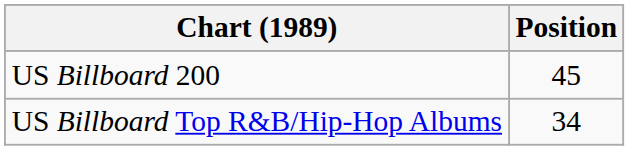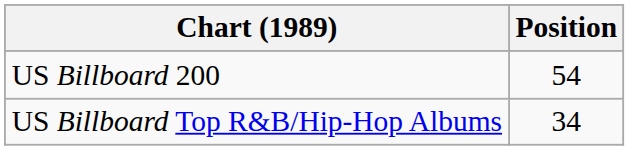 <table class="wikitable sortable">
 <tr>
 <th scope="col">Chart (1989)</th>
 <th scope="col">Position</th>
 </tr>
 <tr>
 <td>US <em>Billboard</em> 200</td>
-<td style="text-align:center;">45</td>
+<td style="text-align:center;">54</td>
 </tr>
 <tr>
 <td>US <em>Billboard</em> <a href='#'>Top R&B/Hip-Hop Albums</a></td>
 <td style="text-align:center;">34</td>
 </tr>
 </table>
